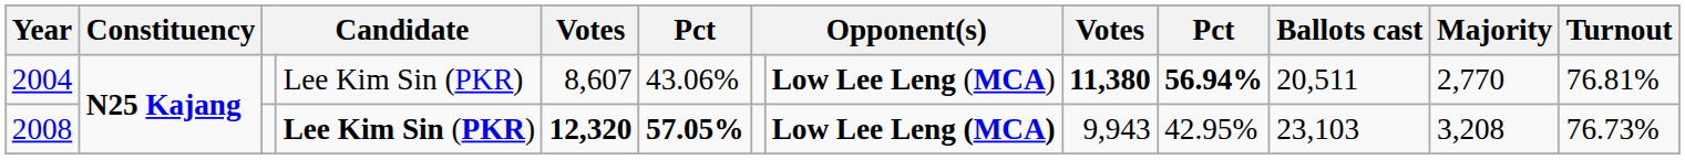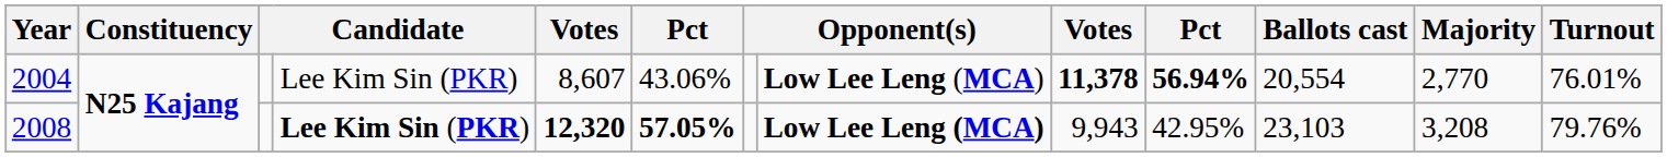 <table class="wikitable" style="margin:0.5em ; font-size:95%">
 <tr>
 <th>Year</th>
 <th>Constituency</th>
 <th colspan=2>Candidate</th>
 <th>Votes</th>
 <th>Pct</th>
 <th colspan=2>Opponent(s)</th>
 <th>Votes</th>
 <th>Pct</th>
 <th>Ballots cast</th>
 <th>Majority</th>
 <th>Turnout</th>
 </tr>
 <tr>
 <td><a href='#'>2004</a></td>
 <td rowspan=2><strong>N25 <a href='#'>Kajang</a></strong></td>
 <td></td>
 <td>Lee Kim Sin (<a href='#'>PKR</a>)</td>
 <td align=right>8,607</td>
 <td>43.06%</td>
 <td></td>
 <td><strong>Low Lee Leng</strong> (<a href='#'><strong>MCA</strong></a>)</td>
-<td align=right><strong>11,380</strong></td>
+<td align=right><strong>11,378</strong></td>
 <td><strong>56.94%</strong></td>
-<td>20,511</td>
+<td>20,554</td>
 <td>2,770</td>
-<td>76.81%</td>
+<td>76.01%</td>
 </tr>
 <tr>
 <td><a href='#'>2008</a></td>
 <td></td>
 <td><strong>Lee Kim Sin</strong> (<a href='#'><strong>PKR</strong></a>)</td>
 <td align=right><strong>12,320</strong></td>
 <td><strong>57.05%</strong></td>
 <td></td>
 <td><strong>Low Lee Leng (<a href='#'>MCA</a>)</strong></td>
 <td align=right>9,943</td>
 <td>42.95%</td>
 <td>23,103</td>
 <td>3,208</td>
-<td>76.73%</td>
+<td>79.76%</td>
 </tr>
 </table>
